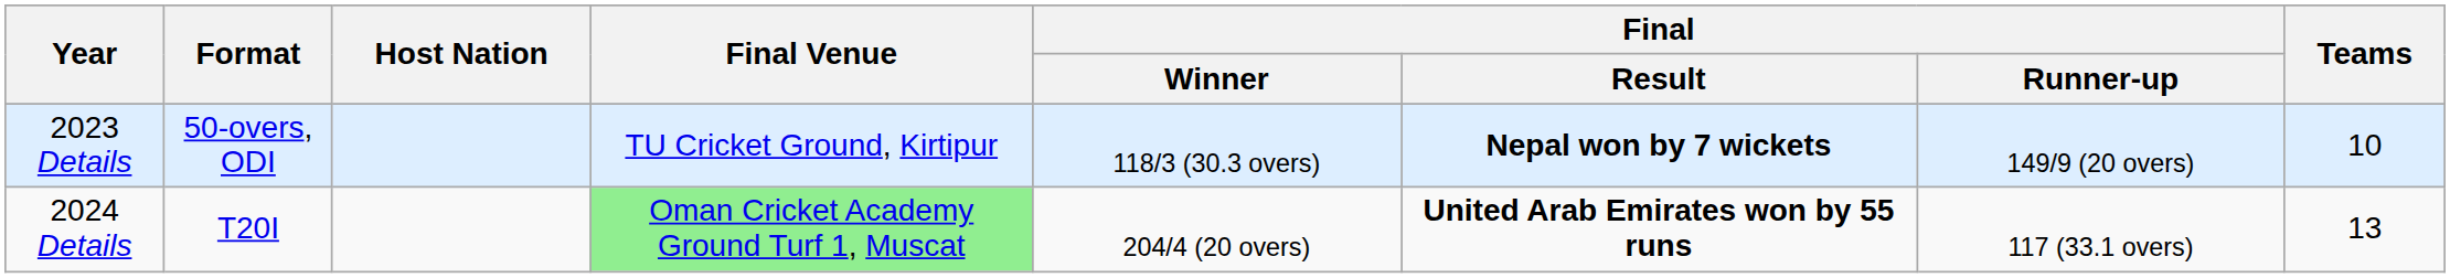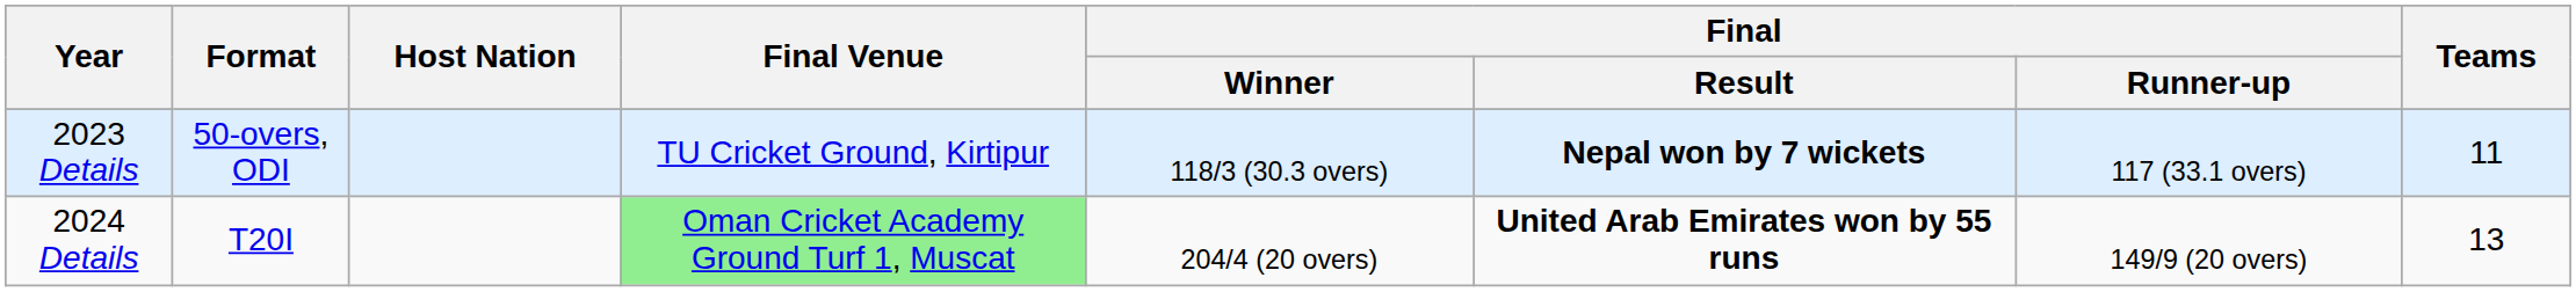 <table class="wikitable sortable" style=" width: 100%; text-align: center;">
 <tr>
 <th rowspan="2" width="4%">Year</th>
 <th rowspan="2" width="4%">Format</th>
 <th rowspan="2" width="7%">Host Nation</th>
 <th rowspan="2" width="12%">Final Venue</th>
 <th colspan="3">Final</th>
 <th rowspan="2" width="4%">Teams</th>
 </tr>
 <tr>
 <th width="10%">Winner</th>
 <th width="14%">Result</th>
 <th width="10%">Runner-up</th>
 </tr>
 <tr style="background:#ddeeff">
 <td>2023 <br> <em><a href='#'>Details</a></em></td>
 <td><a href='#'>50-overs</a>, <a href='#'>ODI</a></td>
 <td></td>
 <td><a href='#'>TU Cricket Ground</a>, <a href='#'>Kirtipur</a></td>
 <td> <br> <small>118/3 (30.3 overs)</small></td>
 <td><strong>Nepal won by 7 wickets</strong> <br>  </td>
-<td> <br> <small>149/9 (20 overs)</small></td>
-<td>10</td>
+<td> <br> <small>117 (33.1 overs)</small></td>
+<td>11</td>
 </tr>
 <tr>
 <td>2024 <br> <em><a href='#'>Details</a></em></td>
 <td><a href='#'>T20I</a></td>
 <td></td>
 <td style="background: lightgreen;"><a href='#'>Oman Cricket Academy Ground Turf 1</a>, <a href='#'>Muscat</a></td>
 <td> <br> <small>204/4 (20 overs)</small></td>
 <td><strong>United Arab Emirates won by 55 runs</strong> <br> </td>
-<td> <br> <small>117 (33.1 overs)</small></td>
+<td> <br> <small>149/9 (20 overs)</small></td>
 <td>13</td>
 </tr>
 </table>
